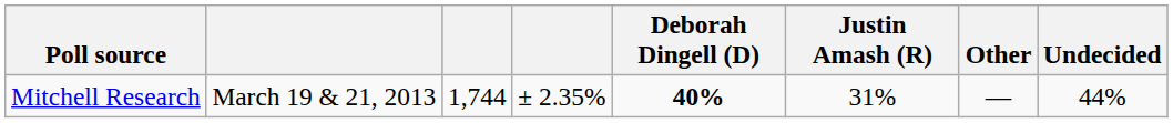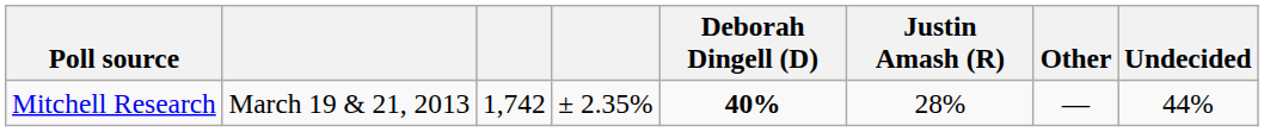 <table class="wikitable" style="text-align:center">
 <tr valign= bottom>
 <th>Poll source</th>
 <th></th>
 <th></th>
 <th></th>
 <th style="width:100px;">Deborah<br>Dingell (D)</th>
 <th style="width:100px;">Justin<br>Amash (R)</th>
 <th>Other</th>
 <th>Undecided</th>
 </tr>
 <tr>
 <td align=left><a href='#'>Mitchell Research</a></td>
 <td>March 19 & 21, 2013</td>
-<td>1,744</td>
+<td>1,742</td>
 <td>± 2.35%</td>
 <td><strong>40%</strong></td>
-<td>31%</td>
+<td>28%</td>
 <td>—</td>
 <td>44%</td>
 </tr>
 </table>
